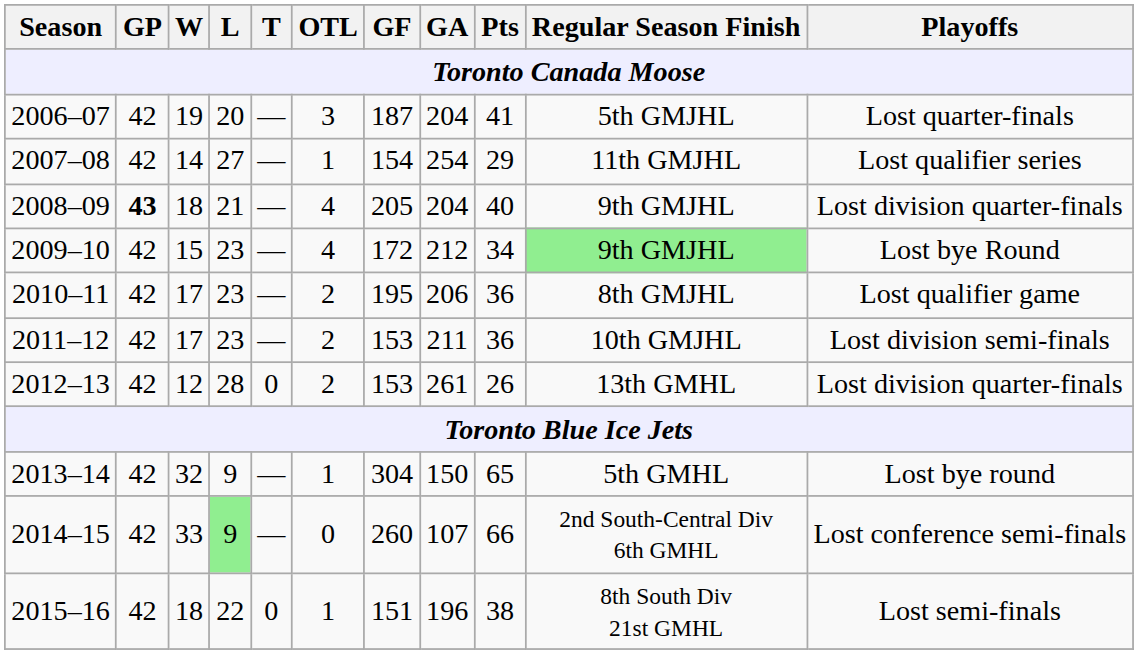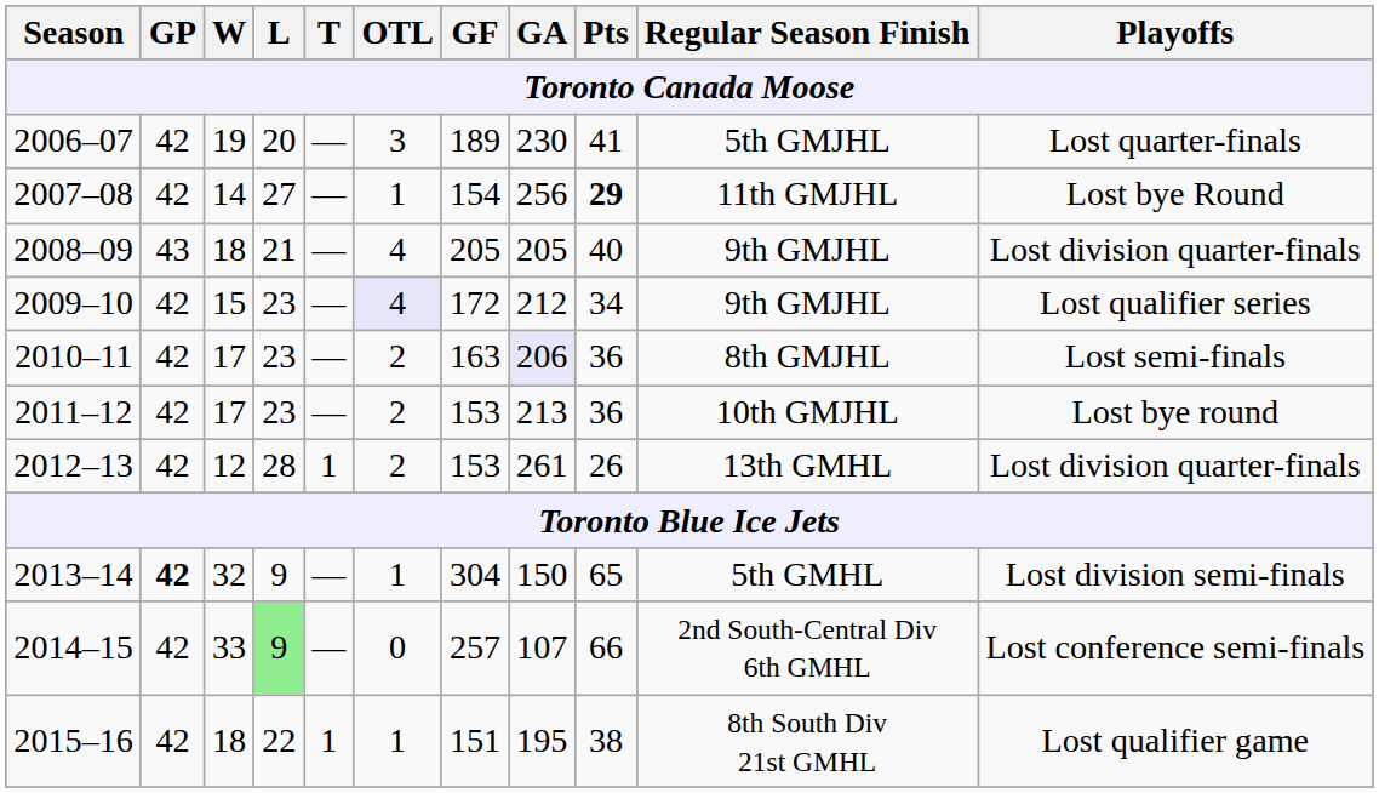 <table class="wikitable" style="text-align:center">
 <tr>
 <th>Season</th>
 <th>GP</th>
 <th>W</th>
 <th>L</th>
 <th>T</th>
 <th>OTL</th>
 <th>GF</th>
 <th>GA</th>
 <th>Pts</th>
 <th>Regular Season Finish</th>
 <th>Playoffs</th>
 </tr>
 <tr bgcolor="#eeeeff">
 <td colspan="11"><strong><em>Toronto Canada Moose</em></strong></td>
 </tr>
 <tr>
 <td>2006–07</td>
 <td>42</td>
 <td>19</td>
 <td>20</td>
 <td>—</td>
 <td>3</td>
-<td>187</td>
-<td>204</td>
+<td>189</td>
+<td>230</td>
 <td>41</td>
 <td>5th GMJHL</td>
 <td>Lost quarter-finals</td>
 </tr>
 <tr>
 <td>2007–08</td>
 <td>42</td>
 <td>14</td>
 <td>27</td>
 <td>—</td>
 <td>1</td>
 <td>154</td>
-<td>254</td>
-<td>29</td>
+<td>256</td>
+<td><strong>29</strong></td>
 <td>11th GMJHL</td>
-<td>Lost qualifier series</td>
+<td>Lost bye Round</td>
 </tr>
 <tr>
 <td>2008–09</td>
-<td><strong>43</strong></td>
+<td>43</td>
 <td>18</td>
 <td>21</td>
 <td>—</td>
 <td>4</td>
 <td>205</td>
-<td>204</td>
+<td>205</td>
 <td>40</td>
 <td>9th GMJHL</td>
 <td>Lost division quarter-finals</td>
 </tr>
 <tr>
 <td>2009–10</td>
 <td>42</td>
 <td>15</td>
 <td>23</td>
 <td>—</td>
-<td>4</td>
+<td style="background: lavender;">4</td>
 <td>172</td>
 <td>212</td>
 <td>34</td>
-<td style="background: lightgreen;">9th GMJHL</td>
-<td>Lost bye Round</td>
+<td>9th GMJHL</td>
+<td>Lost qualifier series</td>
 </tr>
 <tr>
 <td>2010–11</td>
 <td>42</td>
 <td>17</td>
 <td>23</td>
 <td>—</td>
 <td>2</td>
-<td>195</td>
-<td>206</td>
+<td>163</td>
+<td style="background: lavender;">206</td>
 <td>36</td>
 <td>8th GMJHL</td>
-<td>Lost qualifier game</td>
+<td>Lost semi-finals</td>
 </tr>
 <tr>
 <td>2011–12</td>
 <td>42</td>
 <td>17</td>
 <td>23</td>
 <td>—</td>
 <td>2</td>
 <td>153</td>
-<td>211</td>
+<td>213</td>
 <td>36</td>
 <td>10th GMJHL</td>
-<td>Lost division semi-finals</td>
+<td>Lost bye round</td>
 </tr>
 <tr>
 <td>2012–13</td>
 <td>42</td>
 <td>12</td>
 <td>28</td>
-<td>0</td>
+<td>1</td>
 <td>2</td>
 <td>153</td>
 <td>261</td>
 <td>26</td>
 <td>13th GMHL</td>
 <td>Lost division quarter-finals</td>
 </tr>
 <tr bgcolor="#eeeeff">
 <td colspan="11"><strong><em>Toronto Blue Ice Jets</em></strong></td>
 </tr>
 <tr>
 <td>2013–14</td>
-<td>42</td>
+<td><strong>42</strong></td>
 <td>32</td>
 <td>9</td>
 <td>—</td>
 <td>1</td>
 <td>304</td>
 <td>150</td>
 <td>65</td>
 <td>5th GMHL</td>
-<td>Lost bye round</td>
+<td>Lost division semi-finals</td>
 </tr>
 <tr>
 <td>2014–15</td>
 <td>42</td>
 <td>33</td>
 <td style="background: lightgreen;">9</td>
 <td>—</td>
 <td>0</td>
-<td>260</td>
+<td>257</td>
 <td>107</td>
 <td>66</td>
 <td><small>2nd South-Central Div<br>6th GMHL</small></td>
 <td>Lost conference semi-finals</td>
 </tr>
 <tr>
 <td>2015–16</td>
 <td>42</td>
 <td>18</td>
 <td>22</td>
-<td>0</td>
+<td>1</td>
 <td>1</td>
 <td>151</td>
-<td>196</td>
+<td>195</td>
 <td>38</td>
 <td><small>8th South Div<br>21st GMHL</small></td>
-<td>Lost semi-finals</td>
+<td>Lost qualifier game</td>
 </tr>
 </table>
